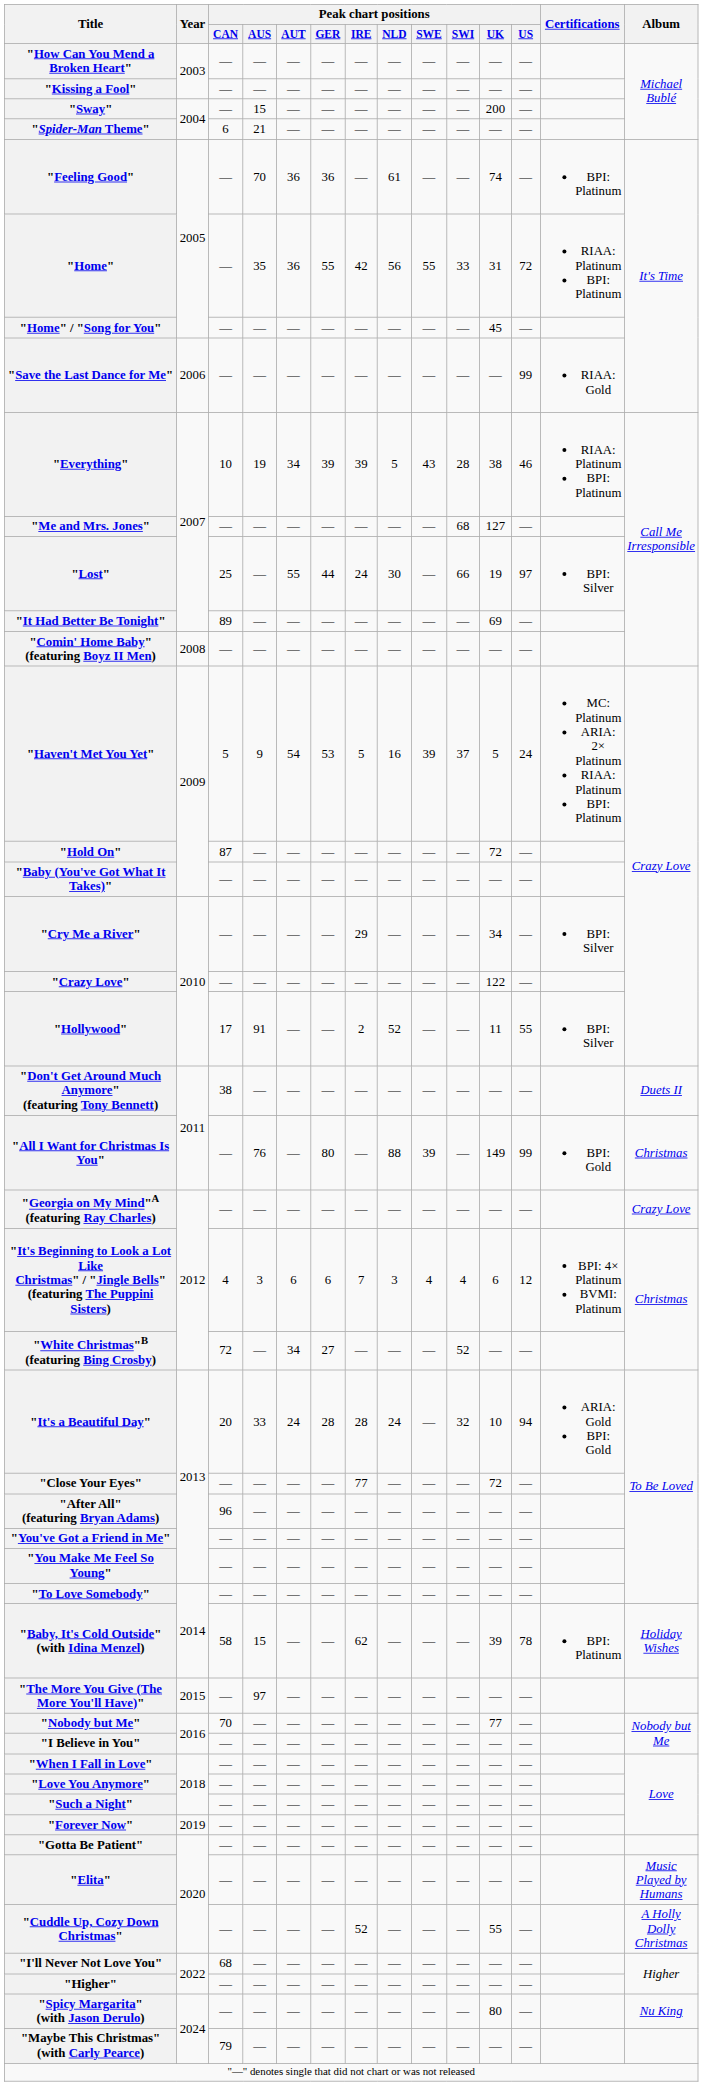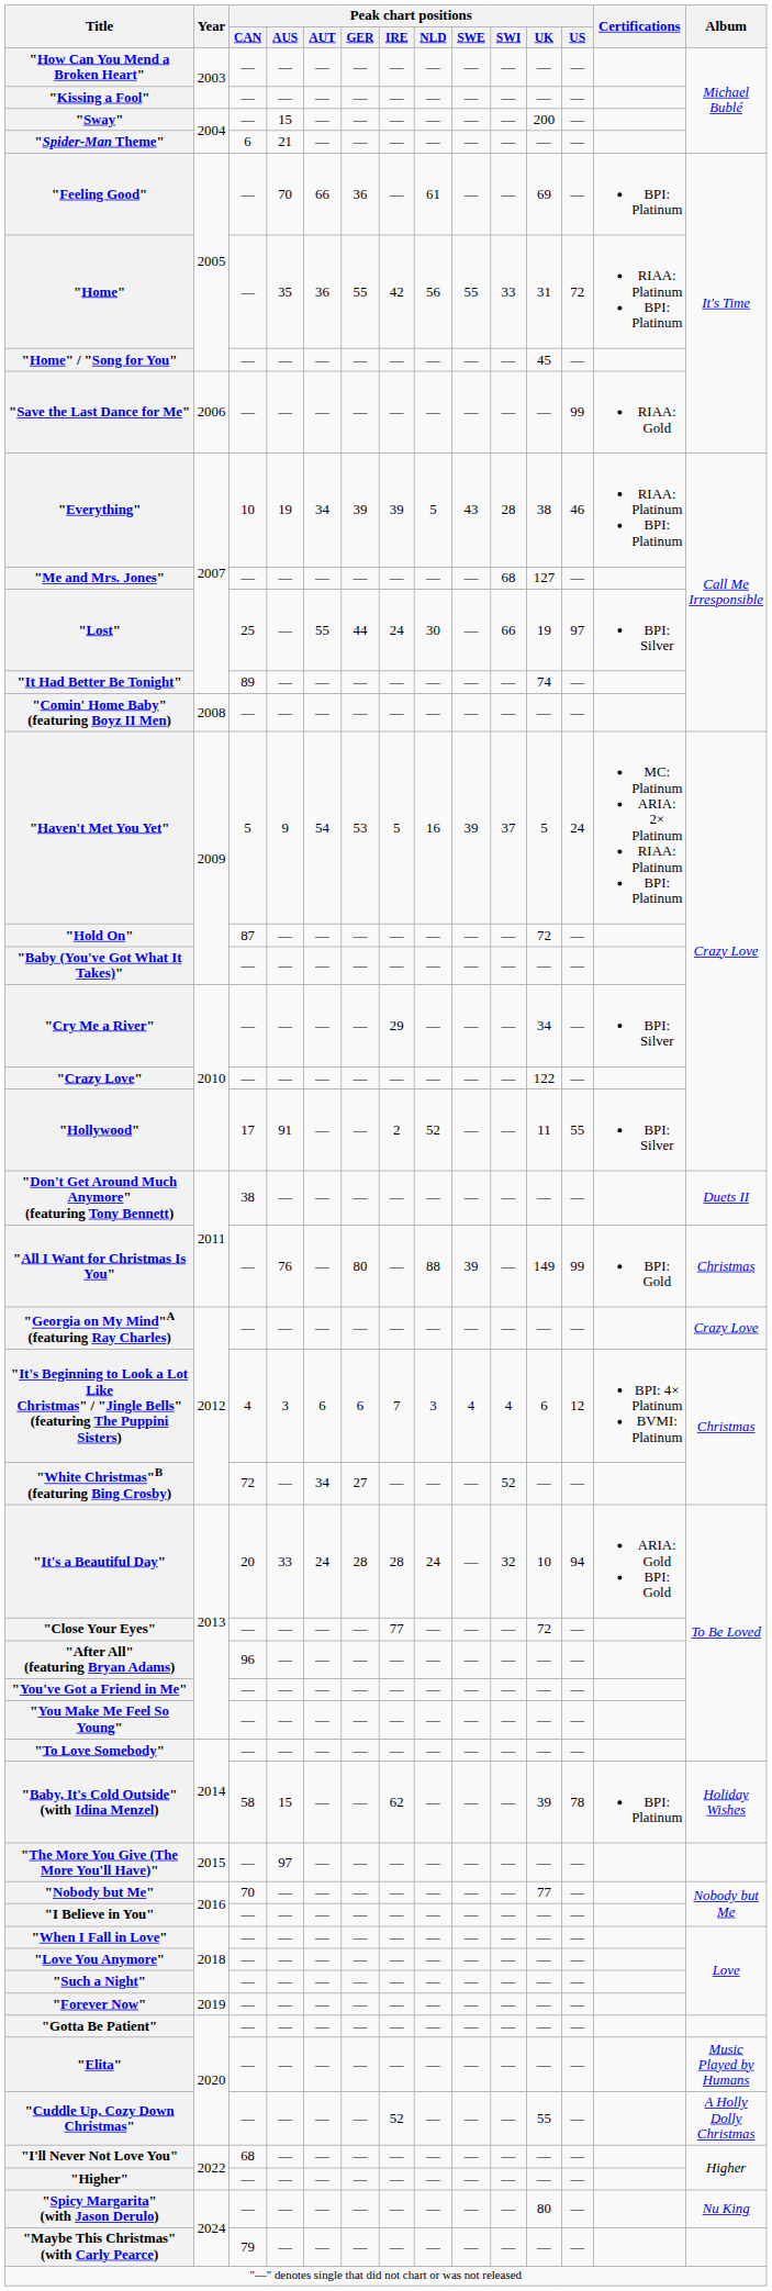 <table class="wikitable plainrowheaders" style="text-align:center;">
 <tr>
 <th scope="col" rowspan="2" style="width:22em;">Title</th>
 <th scope="col" rowspan="2" style="width:1em;">Year</th>
 <th scope="col" colspan="10">Peak chart positions</th>
 <th scope="col" rowspan="2"><a href='#'>Certifications</a></th>
 <th scope="col" rowspan="2">Album</th>
 </tr>
 <tr>
 <th scope="col" style="width:3em;font-size:90%;"><a href='#'>CAN</a><br></th>
 <th scope="col" style="width:3em;font-size:90%;"><a href='#'>AUS</a><br></th>
 <th scope="col" style="width:3em;font-size:90%;"><a href='#'>AUT</a><br></th>
 <th scope="col" style="width:3em;font-size:90%;"><a href='#'>GER</a><br></th>
 <th scope="col" style="width:3em;font-size:90%;"><a href='#'>IRE</a><br></th>
 <th scope="col" style="width:3em;font-size:90%;"><a href='#'>NLD</a><br></th>
 <th scope="col" style="width:3em;font-size:90%;"><a href='#'>SWE</a><br></th>
 <th scope="col" style="width:3em;font-size:90%;"><a href='#'>SWI</a><br></th>
 <th scope="col" style="width:3em;font-size:90%;"><a href='#'>UK</a><br></th>
 <th scope="col" style="width:3em;font-size:90%;"><a href='#'>US</a><br></th>
 </tr>
 <tr>
 <th scope="row">"<a href='#'>How Can You Mend a Broken Heart</a>"</th>
 <td rowspan="2">2003</td>
 <td>—</td>
 <td>—</td>
 <td>—</td>
 <td>—</td>
 <td>—</td>
 <td>—</td>
 <td>—</td>
 <td>—</td>
 <td>—</td>
 <td>—</td>
 <td></td>
 <td rowspan="4"><em><a href='#'>Michael Bublé</a></em></td>
 </tr>
 <tr>
 <th scope="row">"<a href='#'>Kissing a Fool</a>"</th>
 <td>—</td>
 <td>—</td>
 <td>—</td>
 <td>—</td>
 <td>—</td>
 <td>—</td>
 <td>—</td>
 <td>—</td>
 <td>—</td>
 <td>—</td>
 <td></td>
 </tr>
 <tr>
 <th scope="row">"<a href='#'>Sway</a>"</th>
 <td rowspan="2">2004</td>
 <td>—</td>
 <td>15</td>
 <td>—</td>
 <td>—</td>
 <td>—</td>
 <td>—</td>
 <td>—</td>
 <td>—</td>
 <td>200</td>
 <td>—</td>
 <td></td>
 </tr>
 <tr>
 <th scope="row">"<a href='#'><em>Spider-Man</em> Theme</a>"</th>
 <td>6</td>
 <td>21</td>
 <td>—</td>
 <td>—</td>
 <td>—</td>
 <td>—</td>
 <td>—</td>
 <td>—</td>
 <td>—</td>
 <td>—</td>
 <td></td>
 </tr>
 <tr>
 <th scope="row">"<a href='#'>Feeling Good</a>"</th>
 <td rowspan="3">2005</td>
 <td>—</td>
 <td>70</td>
-<td>36</td>
+<td>66</td>
 <td>36</td>
 <td>—</td>
 <td>61</td>
 <td>—</td>
 <td>—</td>
-<td>74</td>
+<td>69</td>
 <td>—</td>
 <td><br><ul><li>BPI: Platinum</li></ul></td>
 <td rowspan="4"><em><a href='#'>It's Time</a></em></td>
 </tr>
 <tr>
 <th scope="row">"<a href='#'>Home</a>"</th>
 <td>—</td>
 <td>35</td>
 <td>36</td>
 <td>55</td>
 <td>42</td>
 <td>56</td>
 <td>55</td>
 <td>33</td>
 <td>31</td>
 <td>72</td>
 <td><br><ul><li>RIAA: Platinum</li><li>BPI: Platinum</li></ul></td>
 </tr>
 <tr>
 <th scope="row">"<a href='#'>Home</a>" / "<a href='#'>Song for You</a>"</th>
 <td>—</td>
 <td>—</td>
 <td>—</td>
 <td>—</td>
 <td>—</td>
 <td>—</td>
 <td>—</td>
 <td>—</td>
 <td>45</td>
 <td>—</td>
 <td></td>
 </tr>
 <tr>
 <th scope="row">"<a href='#'>Save the Last Dance for Me</a>"</th>
 <td>2006</td>
 <td>—</td>
 <td>—</td>
 <td>—</td>
 <td>—</td>
 <td>—</td>
 <td>—</td>
 <td>—</td>
 <td>—</td>
 <td>—</td>
 <td>99</td>
 <td><br><ul><li>RIAA: Gold</li></ul></td>
 </tr>
 <tr>
 <th scope="row">"<a href='#'>Everything</a>"</th>
 <td rowspan="4">2007</td>
 <td>10</td>
 <td>19</td>
 <td>34</td>
 <td>39</td>
 <td>39</td>
 <td>5</td>
 <td>43</td>
 <td>28</td>
 <td>38</td>
 <td>46</td>
 <td><br><ul><li>RIAA: Platinum</li><li>BPI: Platinum</li></ul></td>
 <td rowspan="5"><em><a href='#'>Call Me Irresponsible</a></em></td>
 </tr>
 <tr>
 <th scope="row">"<a href='#'>Me and Mrs. Jones</a>"</th>
 <td>—</td>
 <td>—</td>
 <td>—</td>
 <td>—</td>
 <td>—</td>
 <td>—</td>
 <td>—</td>
 <td>68</td>
 <td>127</td>
 <td>—</td>
 <td></td>
 </tr>
 <tr>
 <th scope="row">"<a href='#'>Lost</a>"</th>
 <td>25</td>
 <td>—</td>
 <td>55</td>
 <td>44</td>
 <td>24</td>
 <td>30</td>
 <td>—</td>
 <td>66</td>
 <td>19</td>
 <td>97</td>
 <td><br><ul><li>BPI: Silver</li></ul></td>
 </tr>
 <tr>
 <th scope="row">"<a href='#'>It Had Better Be Tonight</a>"</th>
 <td>89</td>
 <td>—</td>
 <td>—</td>
 <td>—</td>
 <td>—</td>
 <td>—</td>
 <td>—</td>
 <td>—</td>
-<td>69</td>
+<td>74</td>
 <td>—</td>
 <td></td>
 </tr>
 <tr>
 <th scope="row">"<a href='#'>Comin' Home Baby</a>"<br><span>(featuring <a href='#'>Boyz II Men</a>)</span></th>
 <td>2008</td>
 <td>—</td>
 <td>—</td>
 <td>—</td>
 <td>—</td>
 <td>—</td>
 <td>—</td>
 <td>—</td>
 <td>—</td>
 <td>—</td>
 <td>—</td>
 <td></td>
 </tr>
 <tr>
 <th scope="row">"<a href='#'>Haven't Met You Yet</a>"</th>
 <td rowspan="3">2009</td>
 <td>5</td>
 <td>9</td>
 <td>54</td>
 <td>53</td>
 <td>5</td>
 <td>16</td>
 <td>39</td>
 <td>37</td>
 <td>5</td>
 <td>24</td>
 <td><br><ul><li>MC: Platinum</li><li>ARIA: 2× Platinum</li><li>RIAA: Platinum</li><li>BPI: Platinum</li></ul></td>
 <td rowspan="6"><em><a href='#'>Crazy Love</a></em></td>
 </tr>
 <tr>
 <th scope="row">"<a href='#'>Hold On</a>"</th>
 <td>87</td>
 <td>—</td>
 <td>—</td>
 <td>—</td>
 <td>—</td>
 <td>—</td>
 <td>—</td>
 <td>—</td>
 <td>72</td>
 <td>—</td>
 <td></td>
 </tr>
 <tr>
 <th scope="row">"<a href='#'>Baby (You've Got What It Takes)</a>"</th>
 <td>—</td>
 <td>—</td>
 <td>—</td>
 <td>—</td>
 <td>—</td>
 <td>—</td>
 <td>—</td>
 <td>—</td>
 <td>—</td>
 <td>—</td>
 <td></td>
 </tr>
 <tr>
 <th scope="row">"<a href='#'>Cry Me a River</a>"</th>
 <td rowspan="3">2010</td>
 <td>—</td>
 <td>—</td>
 <td>—</td>
 <td>—</td>
 <td>29</td>
 <td>—</td>
 <td>—</td>
 <td>—</td>
 <td>34</td>
 <td>—</td>
 <td><br><ul><li>BPI: Silver</li></ul></td>
 </tr>
 <tr>
 <th scope="row">"<a href='#'>Crazy Love</a>"</th>
 <td>—</td>
 <td>—</td>
 <td>—</td>
 <td>—</td>
 <td>—</td>
 <td>—</td>
 <td>—</td>
 <td>—</td>
 <td>122</td>
 <td>—</td>
 <td></td>
 </tr>
 <tr>
 <th scope="row">"<a href='#'>Hollywood</a>"</th>
 <td>17</td>
 <td>91</td>
 <td>—</td>
 <td>—</td>
 <td>2</td>
 <td>52</td>
 <td>—</td>
 <td>—</td>
 <td>11</td>
 <td>55</td>
 <td><br><ul><li>BPI: Silver</li></ul></td>
 </tr>
 <tr>
 <th scope="row">"<a href='#'>Don't Get Around Much Anymore</a>"<br><span>(featuring <a href='#'>Tony Bennett</a>)</span></th>
 <td rowspan="2">2011</td>
 <td>38</td>
 <td>—</td>
 <td>—</td>
 <td>—</td>
 <td>—</td>
 <td>—</td>
 <td>—</td>
 <td>—</td>
 <td>—</td>
 <td>—</td>
 <td></td>
 <td><em><a href='#'>Duets II</a></em></td>
 </tr>
 <tr>
 <th scope="row">"<a href='#'>All I Want for Christmas Is You</a>"</th>
 <td>—</td>
 <td>76</td>
 <td>—</td>
 <td>80</td>
 <td>—</td>
 <td>88</td>
 <td>39</td>
 <td>—</td>
 <td>149</td>
 <td>99</td>
 <td><br><ul><li>BPI: Gold</li></ul></td>
 <td><em><a href='#'>Christmas</a></em></td>
 </tr>
 <tr>
 <th scope="row">"<a href='#'>Georgia on My Mind</a>"<sup>A</sup><br><span>(featuring <a href='#'>Ray Charles</a>)</span></th>
 <td rowspan="3">2012</td>
 <td>—</td>
 <td>—</td>
 <td>—</td>
 <td>—</td>
 <td>—</td>
 <td>—</td>
 <td>—</td>
 <td>—</td>
 <td>—</td>
 <td>—</td>
 <td></td>
 <td><em><a href='#'>Crazy Love</a></em></td>
 </tr>
 <tr>
 <th scope="row">"<a href='#'>It's Beginning to Look a Lot Like<br>Christmas</a>" / "<a href='#'>Jingle Bells</a>"<br><span>(featuring <a href='#'>The Puppini Sisters</a>)</span></th>
 <td>4</td>
 <td>3</td>
 <td>6</td>
 <td>6</td>
 <td>7</td>
 <td>3</td>
 <td>4</td>
 <td>4</td>
 <td>6</td>
 <td>12</td>
 <td><br><ul><li>BPI: 4× Platinum</li><li>BVMI: Platinum</li></ul></td>
 <td rowspan="2"><em><a href='#'>Christmas</a></em></td>
 </tr>
 <tr>
 <th scope="row">"<a href='#'>White Christmas</a>"<sup>B</sup><br><span>(featuring <a href='#'>Bing Crosby</a>)</span></th>
 <td>72</td>
 <td>—</td>
 <td>34</td>
 <td>27</td>
 <td>—</td>
 <td>—</td>
 <td>—</td>
 <td>52</td>
 <td>—</td>
 <td>—</td>
 <td></td>
 </tr>
 <tr>
 <th scope="row">"<a href='#'>It's a Beautiful Day</a>"</th>
 <td rowspan="5">2013</td>
 <td>20</td>
 <td>33</td>
 <td>24</td>
 <td>28</td>
 <td>28</td>
 <td>24</td>
 <td>—</td>
 <td>32</td>
 <td>10</td>
 <td>94</td>
 <td><br><ul><li>ARIA: Gold</li><li>BPI: Gold</li></ul></td>
 <td rowspan="6"><em><a href='#'>To Be Loved</a></em></td>
 </tr>
 <tr>
 <th scope="row">"Close Your Eyes"</th>
 <td>—</td>
 <td>—</td>
 <td>—</td>
 <td>—</td>
 <td>77</td>
 <td>—</td>
 <td>—</td>
 <td>—</td>
 <td>72</td>
 <td>—</td>
 <td></td>
 </tr>
 <tr>
 <th scope="row">"After All"<br><span>(featuring <a href='#'>Bryan Adams</a>)</span></th>
 <td>96</td>
 <td>—</td>
 <td>—</td>
 <td>—</td>
 <td>—</td>
 <td>—</td>
 <td>—</td>
 <td>—</td>
 <td>—</td>
 <td>—</td>
 <td></td>
 </tr>
 <tr>
 <th scope="row">"<a href='#'>You've Got a Friend in Me</a>"</th>
 <td>—</td>
 <td>—</td>
 <td>—</td>
 <td>—</td>
 <td>—</td>
 <td>—</td>
 <td>—</td>
 <td>—</td>
 <td>—</td>
 <td>—</td>
 <td></td>
 </tr>
 <tr>
 <th scope="row">"<a href='#'>You Make Me Feel So Young</a>"</th>
 <td>—</td>
 <td>—</td>
 <td>—</td>
 <td>—</td>
 <td>—</td>
 <td>—</td>
 <td>—</td>
 <td>—</td>
 <td>—</td>
 <td>—</td>
 <td></td>
 </tr>
 <tr>
 <th scope="row">"<a href='#'>To Love Somebody</a>"</th>
 <td rowspan="2">2014</td>
 <td>—</td>
 <td>—</td>
 <td>—</td>
 <td>—</td>
 <td>—</td>
 <td>—</td>
 <td>—</td>
 <td>—</td>
 <td>—</td>
 <td>—</td>
 <td></td>
 </tr>
 <tr>
 <th scope="row">"<a href='#'>Baby, It's Cold Outside</a>"<br><span>(with <a href='#'>Idina Menzel</a>)</span></th>
 <td>58</td>
 <td>15</td>
 <td>—</td>
 <td>—</td>
 <td>62</td>
 <td>—</td>
 <td>—</td>
 <td>—</td>
 <td>39</td>
 <td>78</td>
 <td><br><ul><li>BPI: Platinum</li></ul></td>
 <td><em><a href='#'>Holiday Wishes</a></em></td>
 </tr>
 <tr>
 <th scope="row">"<a href='#'>The More You Give (The More You'll Have)</a>"</th>
 <td>2015</td>
 <td>—</td>
 <td>97</td>
 <td>—</td>
 <td>—</td>
 <td>—</td>
 <td>—</td>
 <td>—</td>
 <td>—</td>
 <td>—</td>
 <td>—</td>
 <td></td>
 <td></td>
 </tr>
 <tr>
 <th scope="row">"<a href='#'>Nobody but Me</a>"</th>
 <td rowspan="2">2016</td>
 <td>70</td>
 <td>—</td>
 <td>—</td>
 <td>—</td>
 <td>—</td>
 <td>—</td>
 <td>—</td>
 <td>—</td>
 <td>77</td>
 <td>—</td>
 <td></td>
 <td rowspan="2"><em><a href='#'>Nobody but Me</a></em></td>
 </tr>
 <tr>
 <th scope="row">"I Believe in You"</th>
 <td>—</td>
 <td>—</td>
 <td>—</td>
 <td>—</td>
 <td>—</td>
 <td>—</td>
 <td>—</td>
 <td>—</td>
 <td>—</td>
 <td>—</td>
 <td></td>
 </tr>
 <tr>
 <th scope="row">"<a href='#'>When I Fall in Love</a>"</th>
 <td rowspan="3">2018</td>
 <td>—</td>
 <td>—</td>
 <td>—</td>
 <td>—</td>
 <td>—</td>
 <td>—</td>
 <td>—</td>
 <td>—</td>
 <td>—</td>
 <td>—</td>
 <td></td>
 <td rowspan="4"><em><a href='#'>Love</a></em></td>
 </tr>
 <tr>
 <th scope="row">"<a href='#'>Love You Anymore</a>"</th>
 <td>—</td>
 <td>—</td>
 <td>—</td>
 <td>—</td>
 <td>—</td>
 <td>—</td>
 <td>—</td>
 <td>—</td>
 <td>—</td>
 <td>—</td>
 <td></td>
 </tr>
 <tr>
 <th scope="row">"<a href='#'>Such a Night</a>"</th>
 <td>—</td>
 <td>—</td>
 <td>—</td>
 <td>—</td>
 <td>—</td>
 <td>—</td>
 <td>—</td>
 <td>—</td>
 <td>—</td>
 <td>—</td>
 <td></td>
 </tr>
 <tr>
 <th scope="row">"<a href='#'>Forever Now</a>"</th>
 <td>2019</td>
 <td>—</td>
 <td>—</td>
 <td>—</td>
 <td>—</td>
 <td>—</td>
 <td>—</td>
 <td>—</td>
 <td>—</td>
 <td>—</td>
 <td>—</td>
 <td></td>
 </tr>
 <tr>
 <th scope="row">"Gotta Be Patient" <br></th>
 <td rowspan="3">2020</td>
 <td>—</td>
 <td>—</td>
 <td>—</td>
 <td>—</td>
 <td>—</td>
 <td>—</td>
 <td>—</td>
 <td>—</td>
 <td>—</td>
 <td>—</td>
 <td></td>
 <td></td>
 </tr>
 <tr>
 <th scope="row">"<a href='#'>Elita</a>"<br></th>
 <td>—</td>
 <td>—</td>
 <td>—</td>
 <td>—</td>
 <td>—</td>
 <td>—</td>
 <td>—</td>
 <td>—</td>
 <td>—</td>
 <td>—</td>
 <td></td>
 <td><em><a href='#'>Music Played by Humans</a></em></td>
 </tr>
 <tr>
 <th scope="row">"<a href='#'>Cuddle Up, Cozy Down Christmas</a>"<br></th>
 <td>—</td>
 <td>—</td>
 <td>—</td>
 <td>—</td>
 <td>52</td>
 <td>—</td>
 <td>—</td>
 <td>—</td>
 <td>55</td>
 <td>—</td>
 <td></td>
 <td><em><a href='#'>A Holly Dolly Christmas</a></em></td>
 </tr>
 <tr>
 <th scope="row">"I'll Never Not Love You"</th>
 <td rowspan="2">2022</td>
 <td>68</td>
 <td>—</td>
 <td>—</td>
 <td>—</td>
 <td>—</td>
 <td>—</td>
 <td>—</td>
 <td>—</td>
 <td>—</td>
 <td>—</td>
 <td></td>
 <td rowspan="2"><em>Higher</em></td>
 </tr>
 <tr>
 <th scope="row">"Higher"</th>
 <td>—</td>
 <td>—</td>
 <td>—</td>
 <td>—</td>
 <td>—</td>
 <td>—</td>
 <td>—</td>
 <td>—</td>
 <td>—</td>
 <td>—</td>
 <td></td>
 </tr>
 <tr>
 <th scope="row">"<a href='#'>Spicy Margarita</a>"<br><span>(with <a href='#'>Jason Derulo</a>)</span></th>
 <td rowspan="2">2024</td>
 <td>—</td>
 <td>—</td>
 <td>—</td>
 <td>—</td>
 <td>—</td>
 <td>—</td>
 <td>—</td>
 <td>—</td>
 <td>80</td>
 <td>—</td>
 <td></td>
 <td><em><a href='#'>Nu King</a></em></td>
 </tr>
 <tr>
 <th scope="row">"Maybe This Christmas"<br><span>(with <a href='#'>Carly Pearce</a>)</span></th>
 <td>79</td>
 <td>—</td>
 <td>—</td>
 <td>—</td>
 <td>—</td>
 <td>—</td>
 <td>—</td>
 <td>—</td>
 <td>—</td>
 <td>—</td>
 <td></td>
 <td></td>
 </tr>
 <tr>
 <td colspan="15" style="font-size:85%">"—" denotes single that did not chart or was not released</td>
 </tr>
 </table>
